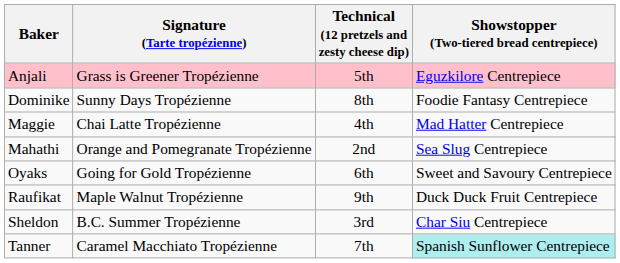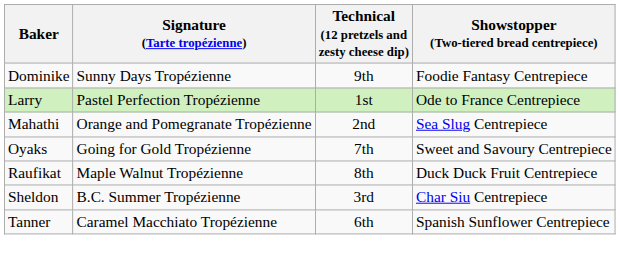 <table class="wikitable" style="text-align:center;">
 <tr>
 <th>Baker</th>
 <th>Signature<br><small>(<a href='#'>Tarte tropézienne</a>)</small></th>
 <th>Technical<br><small>(12 pretzels and<br>zesty cheese dip)</small></th>
 <th>Showstopper<br><small>(Two-tiered bread centrepiece)</small></th>
 </tr>
-<tr bgcolor=pink>
-<td align="left">Anjali</td>
-<td align="left">Grass is Greener Tropézienne</td>
-<td>5th</td>
-<td align="left"><a href='#'>Eguzkilore</a> Centrepiece</td>
-</tr>
 <tr>
 <td align="left">Dominike</td>
 <td align="left">Sunny Days Tropézienne</td>
-<td>8th</td>
+<td>9th</td>
 <td align="left">Foodie Fantasy Centrepiece</td>
 </tr>
-<tr>
-<td align="left">Maggie</td>
-<td align="left">Chai Latte Tropézienne</td>
-<td>4th</td>
-<td align="left"><a href='#'>Mad Hatter</a> Centrepiece</td>
+<tr style="background:#d0f0c0;">
+<td align="left">Larry</td>
+<td align="left">Pastel Perfection Tropézienne</td>
+<td>1st</td>
+<td align="left">Ode to France Centrepiece</td>
 </tr>
 <tr>
 <td align="left">Mahathi</td>
 <td align="left">Orange and Pomegranate Tropézienne</td>
 <td>2nd</td>
 <td align="left"><a href='#'>Sea Slug</a> Centrepiece</td>
 </tr>
 <tr>
 <td align="left">Oyaks</td>
 <td align="left">Going for Gold Tropézienne</td>
-<td>6th</td>
+<td>7th</td>
 <td align="left">Sweet and Savoury Centrepiece</td>
 </tr>
 <tr>
 <td align="left">Raufikat</td>
 <td align="left">Maple Walnut Tropézienne</td>
-<td>9th</td>
+<td>8th</td>
 <td align="left">Duck Duck Fruit Centrepiece</td>
 </tr>
 <tr>
 <td align="left">Sheldon</td>
 <td align="left">B.C. Summer Tropézienne</td>
 <td>3rd</td>
 <td align="left"><a href='#'>Char Siu</a> Centrepiece</td>
 </tr>
 <tr>
 <td align="left">Tanner</td>
 <td align="left">Caramel Macchiato Tropézienne</td>
-<td>7th</td>
-<td align="left" style="background: paleturquoise;">Spanish Sunflower Centrepiece</td>
+<td>6th</td>
+<td align="left">Spanish Sunflower Centrepiece</td>
 </tr>
 </table>
